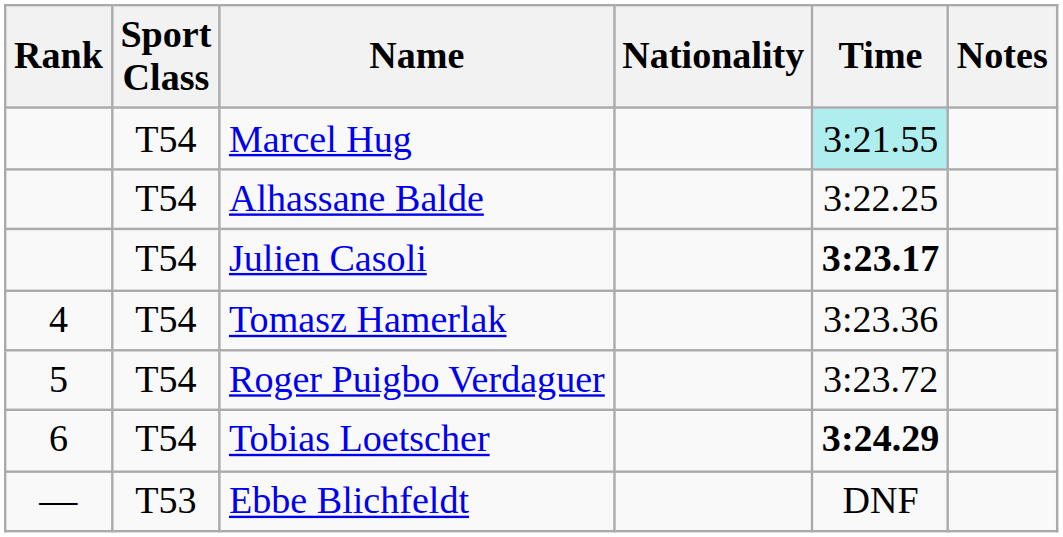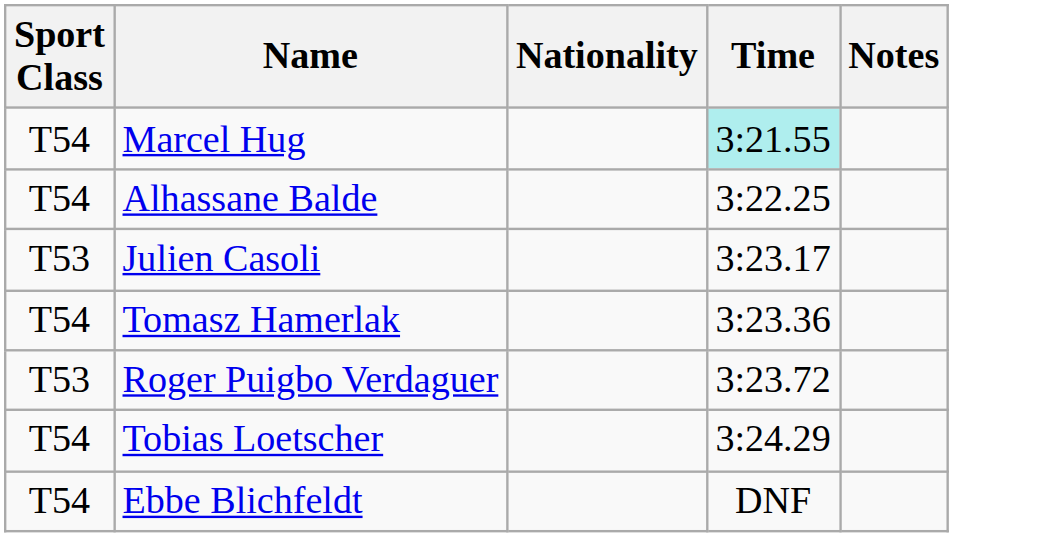 <table class="wikitable sortable" style="text-align:center">
 <tr>
-<th>Rank</th>
 <th>Sport<br>Class</th>
 <th>Name</th>
 <th>Nationality</th>
 <th>Time</th>
 <th>Notes</th>
 </tr>
 <tr>
-<td></td>
 <td>T54</td>
 <td align=left><a href='#'>Marcel Hug</a></td>
 <td align=left></td>
 <td style="background: paleturquoise;">3:21.55</td>
 <td></td>
 </tr>
 <tr>
-<td></td>
 <td>T54</td>
 <td align=left><a href='#'>Alhassane Balde</a></td>
 <td align=left></td>
 <td>3:22.25</td>
 <td></td>
 </tr>
 <tr>
-<td></td>
-<td>T54</td>
+<td>T53</td>
 <td align=left><a href='#'>Julien Casoli</a></td>
 <td align=left></td>
-<td><strong>3:23.17</strong></td>
+<td>3:23.17</td>
 <td></td>
 </tr>
 <tr>
-<td>4</td>
 <td>T54</td>
 <td align=left><a href='#'>Tomasz Hamerlak</a></td>
 <td align=left></td>
 <td>3:23.36</td>
 <td></td>
 </tr>
 <tr>
-<td>5</td>
-<td>T54</td>
+<td>T53</td>
 <td align=left><a href='#'>Roger Puigbo Verdaguer</a></td>
 <td align=left></td>
 <td>3:23.72</td>
 <td></td>
 </tr>
 <tr>
-<td>6</td>
 <td>T54</td>
 <td align=left><a href='#'>Tobias Loetscher</a></td>
 <td align=left></td>
-<td><strong>3:24.29</strong></td>
+<td>3:24.29</td>
 <td></td>
 </tr>
 <tr>
-<td>—</td>
-<td>T53</td>
+<td>T54</td>
 <td align=left><a href='#'>Ebbe Blichfeldt</a></td>
 <td align=left></td>
 <td>DNF</td>
 <td></td>
 </tr>
 </table>
